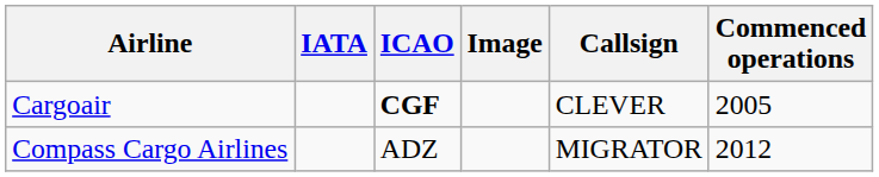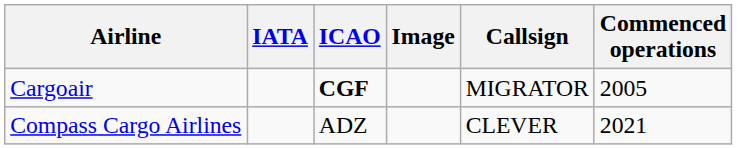 <table class="wikitable">
 <tr valign="middle">
 <th>Airline</th>
 <th><a href='#'>IATA</a></th>
 <th><a href='#'>ICAO</a></th>
 <th>Image</th>
 <th>Callsign</th>
 <th>Commenced<br>operations</th>
 </tr>
 <tr>
 <td><a href='#'>Cargoair</a></td>
 <td></td>
 <td><strong>CGF</strong></td>
 <td></td>
-<td>CLEVER</td>
+<td>MIGRATOR</td>
 <td>2005</td>
 </tr>
 <tr>
 <td><a href='#'>Compass Cargo Airlines</a></td>
 <td></td>
 <td>ADZ</td>
 <td></td>
-<td>MIGRATOR</td>
-<td>2012</td>
+<td>CLEVER</td>
+<td>2021</td>
 </tr>
 </table>
